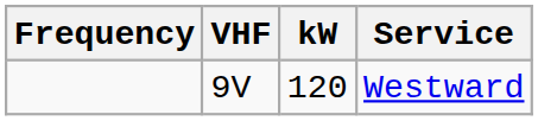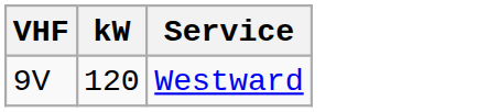 <table class="wikitable sortable">
 <tr>
-<th>Frequency</th>
 <th>VHF</th>
 <th>kW</th>
 <th>Service</th>
 </tr>
 <tr>
-<td></td>
 <td>9V</td>
 <td>120</td>
 <td><a href='#'>Westward</a></td>
 </tr>
 </table>
